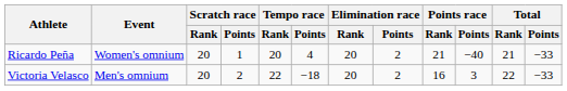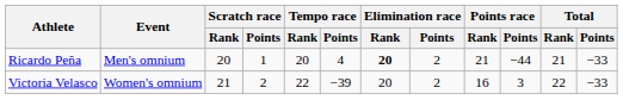 <table class=wikitable style=font-size:90%;text-align:center>
 <tr>
 <th rowspan=2>Athlete</th>
 <th rowspan=2>Event</th>
 <th colspan=2>Scratch race</th>
 <th colspan=2>Tempo race</th>
 <th colspan=2>Elimination race</th>
 <th colspan=2>Points race</th>
 <th colspan=2>Total</th>
 </tr>
 <tr style=font-size:95%>
 <th>Rank</th>
 <th>Points</th>
 <th>Rank</th>
 <th>Points</th>
 <th>Rank</th>
 <th>Points</th>
 <th>Rank</th>
 <th>Points</th>
 <th>Rank</th>
 <th>Points</th>
 </tr>
 <tr>
 <td align=left><a href='#'>Ricardo Peña</a></td>
-<td align=left><a href='#'>Women's omnium</a></td>
+<td align=left><a href='#'>Men's omnium</a></td>
 <td>20</td>
 <td>1</td>
 <td>20</td>
 <td>4</td>
-<td>20</td>
+<td><strong>20</strong></td>
 <td>2</td>
 <td>21</td>
-<td>−40</td>
+<td>−44</td>
 <td>21</td>
 <td>−33</td>
 </tr>
 <tr>
 <td align=left><a href='#'>Victoria Velasco</a></td>
-<td align=left><a href='#'>Men's omnium</a></td>
-<td>20</td>
+<td align=left><a href='#'>Women's omnium</a></td>
+<td>21</td>
 <td>2</td>
 <td>22</td>
-<td>−18</td>
+<td>−39</td>
 <td>20</td>
 <td>2</td>
 <td>16</td>
 <td>3</td>
 <td>22</td>
 <td>−33</td>
 </tr>
 </table>
